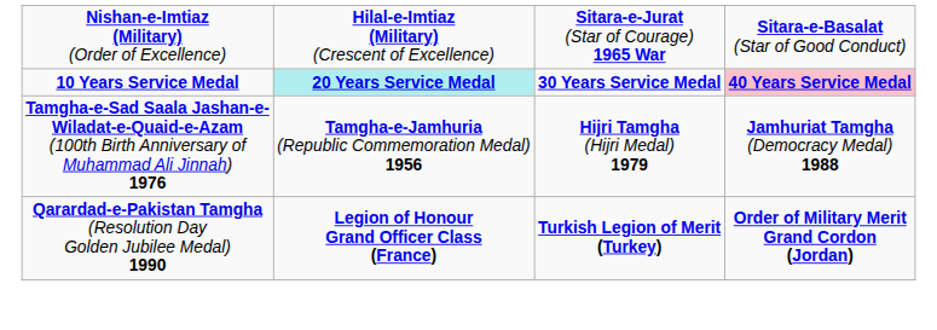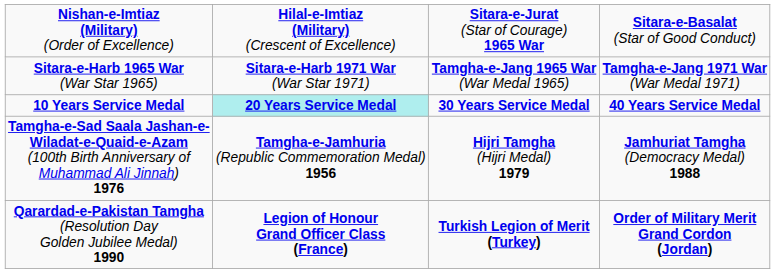 <table class="wikitable" style="margin:1em auto; text-align:center;">
 <tr>
 <td><strong><a href='#'>Nishan-e-Imtiaz</a></strong><br><strong><a href='#'>(Military)</a></strong><br><em>(Order of Excellence)</em></td>
 <td><strong><a href='#'>Hilal-e-Imtiaz</a></strong><br><strong><a href='#'>(Military)</a></strong><br><em>(Crescent of Excellence)</em></td>
 <td><strong><a href='#'>Sitara-e-Jurat</a></strong><br><em>(Star of Courage)</em><br><strong><a href='#'>1965 War</a></strong></td>
 <td><strong><a href='#'>Sitara-e-Basalat</a></strong><br><em>(Star of Good Conduct)</em></td>
 </tr>
 <tr>
+<td><strong><a href='#'>Sitara-e-Harb 1965 War</a></strong><br><em>(War Star 1965)</em></td>
+<td><strong><a href='#'>Sitara-e-Harb 1971 War</a></strong><br><em>(War Star 1971)</em></td>
+<td><strong><a href='#'>Tamgha-e-Jang 1965 War</a></strong><br><em>(War Medal 1965)</em></td>
+<td><strong><a href='#'>Tamgha-e-Jang 1971 War</a></strong><br><em>(War Medal 1971)</em></td>
+</tr>
+<tr>
 <td><strong><a href='#'>10 Years Service Medal</a></strong></td>
 <td style="background: paleturquoise;"><strong><a href='#'>20 Years Service Medal</a></strong></td>
 <td><strong><a href='#'>30 Years Service Medal</a></strong></td>
-<td style="background: pink;"><strong><a href='#'>40 Years Service Medal</a></strong></td>
+<td><strong><a href='#'>40 Years Service Medal</a></strong></td>
 </tr>
 <tr>
 <td><strong><a href='#'>Tamgha-e-Sad Saala Jashan-e-</a></strong><br><strong><a href='#'>Wiladat-e-Quaid-e-Azam</a></strong><br><em>(100th Birth Anniversary of</em><br><em><a href='#'>Muhammad Ali Jinnah</a>)</em><br><strong>1976</strong></td>
 <td><strong><a href='#'>Tamgha-e-Jamhuria</a></strong><br><em>(Republic Commemoration Medal)</em><br><strong>1956</strong></td>
 <td><strong><a href='#'>Hijri Tamgha</a></strong><br><em>(Hijri Medal)</em><br><strong>1979</strong></td>
 <td><strong><a href='#'>Jamhuriat Tamgha</a></strong><br><em>(Democracy Medal)</em><br><strong>1988</strong></td>
 </tr>
 <tr>
 <td><strong><a href='#'>Qarardad-e-Pakistan Tamgha</a></strong><br><em>(Resolution Day</em><br><em>Golden Jubilee Medal)</em><br><strong>1990</strong></td>
 <td><strong><a href='#'>Legion of Honour</a></strong><br><a href='#'><strong>Grand Officer Class</strong></a><br><strong>(<a href='#'>France</a>)</strong></td>
 <td><a href='#'><strong>Turkish Legion of Merit</strong></a><br><strong>(<a href='#'>Turkey</a>)</strong></td>
 <td><strong><a href='#'>Order of Military Merit</a></strong><br><strong><a href='#'>Grand Cordon</a></strong><br><strong>(<a href='#'>Jordan</a>)</strong></td>
 </tr>
 </table>
